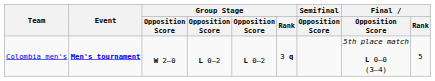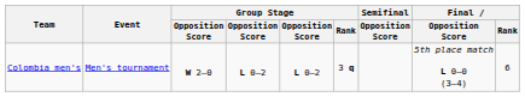 <table class=wikitable style=font-size:90%>
 <tr>
 <th rowspan=2>Team</th>
 <th rowspan=2>Event</th>
 <th colspan=4>Group Stage</th>
 <th>Semifinal</th>
 <th colspan=2>Final / </th>
 </tr>
 <tr style=font-size:95%>
 <th>Opposition<br>Score</th>
 <th>Opposition<br>Score</th>
 <th>Opposition<br>Score</th>
 <th>Rank</th>
 <th>Opposition<br>Score</th>
 <th>Opposition<br>Score</th>
 <th>Rank</th>
 </tr>
 <tr align=center>
 <td align=left><a href='#'>Colombia men's</a></td>
-<td align=left><strong><a href='#'>Men's tournament</a></strong></td>
+<td align=left><a href='#'>Men's tournament</a></td>
 <td><br><strong>W</strong> 2–0</td>
 <td><br><strong>L</strong> 0–2</td>
 <td><br><strong>L</strong> 0–2</td>
 <td>3 <strong>q</strong></td>
 <td></td>
 <td><em>5th place match</em><br><br><strong>L</strong> 0–0<br>(3–4<sup></sup>)</td>
-<td>5</td>
+<td>6</td>
 </tr>
 </table>
